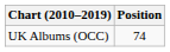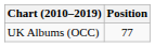 <table class="wikitable">
 <tr>
 <th scope="col">Chart (2010–2019)</th>
 <th scope="col">Position</th>
 </tr>
 <tr>
 <td>UK Albums (OCC)</td>
-<td style="text-align:center;">74</td>
+<td style="text-align:center;">77</td>
 </tr>
 </table>
